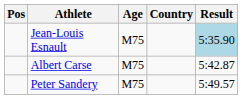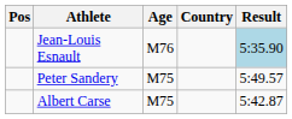 <table class="wikitable"  style="text-align:center; width:50%;">
 <tr>
 <th>Pos</th>
 <th>Athlete</th>
 <th>Age</th>
 <th>Country</th>
 <th>Result</th>
 </tr>
 <tr>
 <td align=center></td>
 <td align=left><a href='#'>Jean-Louis Esnault</a></td>
+<td align=left>M76</td>
+<td align=left></td>
+<td style="background: lightblue;">5:35.90</td>
+</tr>
+<tr>
+<td align=center></td>
+<td align=left><a href='#'>Peter Sandery</a></td>
 <td align=left>M75</td>
 <td align=left></td>
-<td style="background: lightblue;">5:35.90</td>
+<td>5:49.57</td>
 </tr>
 <tr>
 <td align=center></td>
 <td align=left><a href='#'>Albert Carse</a></td>
 <td align=left>M75</td>
 <td align=left></td>
 <td>5:42.87</td>
 </tr>
-<tr>
-<td align=center></td>
-<td align=left><a href='#'>Peter Sandery</a></td>
-<td align=left>M75</td>
-<td align=left></td>
-<td>5:49.57</td>
-</tr>
 </table>
